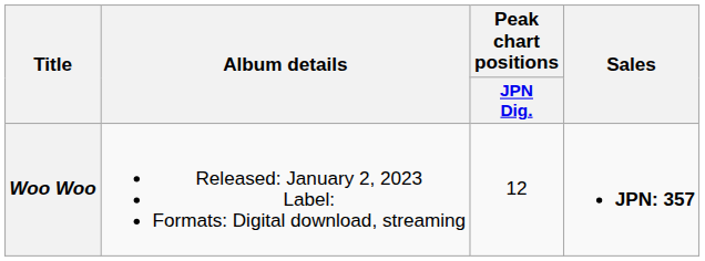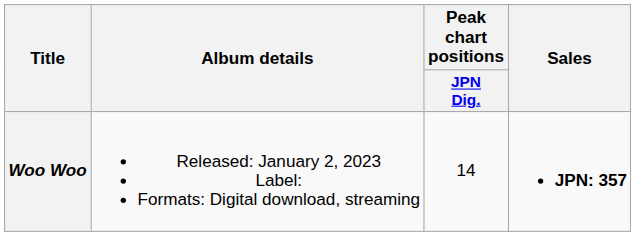 <table class="wikitable plainrowheaders" style="text-align:center">
 <tr>
 <th scope="col" rowspan="2">Title</th>
 <th scope="col" rowspan="2">Album details</th>
 <th scope="col" colspan="1">Peak chart positions</th>
 <th scope="col" rowspan="2">Sales</th>
 </tr>
 <tr>
 <th scope="col" style="width:2.75em;font-size:90%"><a href='#'>JPN<br>Dig.</a><br></th>
 </tr>
 <tr>
 <th scope="row"><em>Woo Woo</em></th>
 <td><br><ul><li>Released: January 2, 2023</li><li>Label: </li><li>Formats: Digital download, streaming</li></ul></td>
-<td>12</td>
+<td>14</td>
 <td><strong><br><ul><li>JPN: 357 </li></ul></strong></td>
 </tr>
 </table>
